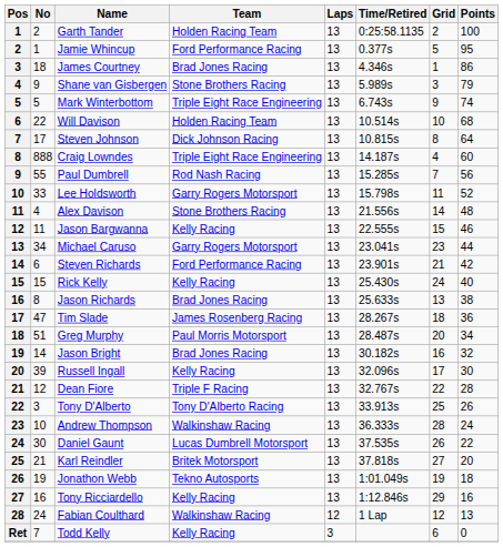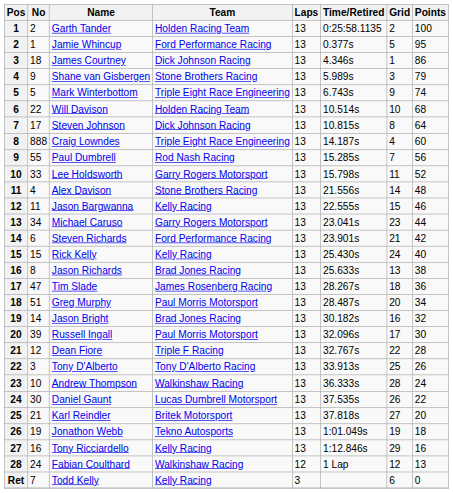 <table class="wikitable" style="font-size: 95%;">
 <tr>
 <th>Pos</th>
 <th>No</th>
 <th>Name</th>
 <th>Team</th>
 <th>Laps</th>
 <th>Time/Retired</th>
 <th>Grid</th>
 <th>Points</th>
 </tr>
 <tr>
 <th>1</th>
 <td>2</td>
 <td><a href='#'>Garth Tander</a></td>
 <td><a href='#'>Holden Racing Team</a></td>
 <td>13</td>
 <td>0:25:58.1135</td>
 <td>2</td>
 <td>100</td>
 </tr>
 <tr>
 <th>2</th>
 <td>1</td>
 <td><a href='#'>Jamie Whincup</a></td>
 <td><a href='#'>Ford Performance Racing</a></td>
 <td>13</td>
 <td>0.377s</td>
 <td>5</td>
 <td>95</td>
 </tr>
 <tr>
 <th>3</th>
 <td>18</td>
 <td><a href='#'>James Courtney</a></td>
-<td><a href='#'>Brad Jones Racing</a></td>
+<td><a href='#'>Dick Johnson Racing</a></td>
 <td>13</td>
 <td>4.346s</td>
 <td>1</td>
 <td>86</td>
 </tr>
 <tr>
 <th>4</th>
 <td>9</td>
 <td><a href='#'>Shane van Gisbergen</a></td>
 <td><a href='#'>Stone Brothers Racing</a></td>
 <td>13</td>
 <td>5.989s</td>
 <td>3</td>
 <td>79</td>
 </tr>
 <tr>
 <th>5</th>
 <td>5</td>
 <td><a href='#'>Mark Winterbottom</a></td>
 <td><a href='#'>Triple Eight Race Engineering</a></td>
 <td>13</td>
 <td>6.743s</td>
 <td>9</td>
 <td>74</td>
 </tr>
 <tr>
 <th>6</th>
 <td>22</td>
 <td><a href='#'>Will Davison</a></td>
 <td><a href='#'>Holden Racing Team</a></td>
 <td>13</td>
 <td>10.514s</td>
 <td>10</td>
 <td>68</td>
 </tr>
 <tr>
 <th>7</th>
 <td>17</td>
 <td><a href='#'>Steven Johnson</a></td>
 <td><a href='#'>Dick Johnson Racing</a></td>
 <td>13</td>
 <td>10.815s</td>
 <td>8</td>
 <td>64</td>
 </tr>
 <tr>
 <th>8</th>
 <td>888</td>
 <td><a href='#'>Craig Lowndes</a></td>
 <td><a href='#'>Triple Eight Race Engineering</a></td>
 <td>13</td>
 <td>14.187s</td>
 <td>4</td>
 <td>60</td>
 </tr>
 <tr>
 <th>9</th>
 <td>55</td>
 <td><a href='#'>Paul Dumbrell</a></td>
 <td><a href='#'>Rod Nash Racing</a></td>
 <td>13</td>
 <td>15.285s</td>
 <td>7</td>
 <td>56</td>
 </tr>
 <tr>
 <th>10</th>
 <td>33</td>
 <td><a href='#'>Lee Holdsworth</a></td>
 <td><a href='#'>Garry Rogers Motorsport</a></td>
 <td>13</td>
 <td>15.798s</td>
 <td>11</td>
 <td>52</td>
 </tr>
 <tr>
 <th>11</th>
 <td>4</td>
 <td><a href='#'>Alex Davison</a></td>
 <td><a href='#'>Stone Brothers Racing</a></td>
 <td>13</td>
 <td>21.556s</td>
 <td>14</td>
 <td>48</td>
 </tr>
 <tr>
 <th>12</th>
 <td>11</td>
 <td><a href='#'>Jason Bargwanna</a></td>
 <td><a href='#'>Kelly Racing</a></td>
 <td>13</td>
 <td>22.555s</td>
 <td>15</td>
 <td>46</td>
 </tr>
 <tr>
 <th>13</th>
 <td>34</td>
 <td><a href='#'>Michael Caruso</a></td>
 <td><a href='#'>Garry Rogers Motorsport</a></td>
 <td>13</td>
 <td>23.041s</td>
 <td>23</td>
 <td>44</td>
 </tr>
 <tr>
 <th>14</th>
 <td>6</td>
 <td><a href='#'>Steven Richards</a></td>
 <td><a href='#'>Ford Performance Racing</a></td>
 <td>13</td>
 <td>23.901s</td>
 <td>21</td>
 <td>42</td>
 </tr>
 <tr>
 <th>15</th>
 <td>15</td>
 <td><a href='#'>Rick Kelly</a></td>
 <td><a href='#'>Kelly Racing</a></td>
 <td>13</td>
 <td>25.430s</td>
 <td>24</td>
 <td>40</td>
 </tr>
 <tr>
 <th>16</th>
 <td>8</td>
 <td><a href='#'>Jason Richards</a></td>
 <td><a href='#'>Brad Jones Racing</a></td>
 <td>13</td>
 <td>25.633s</td>
 <td>13</td>
 <td>38</td>
 </tr>
 <tr>
 <th>17</th>
 <td>47</td>
 <td><a href='#'>Tim Slade</a></td>
 <td><a href='#'>James Rosenberg Racing</a></td>
 <td>13</td>
 <td>28.267s</td>
 <td>18</td>
 <td>36</td>
 </tr>
 <tr>
 <th>18</th>
 <td>51</td>
 <td><a href='#'>Greg Murphy</a></td>
 <td><a href='#'>Paul Morris Motorsport</a></td>
 <td>13</td>
 <td>28.487s</td>
 <td>20</td>
 <td>34</td>
 </tr>
 <tr>
 <th>19</th>
 <td>14</td>
 <td><a href='#'>Jason Bright</a></td>
 <td><a href='#'>Brad Jones Racing</a></td>
 <td>13</td>
 <td>30.182s</td>
 <td>16</td>
 <td>32</td>
 </tr>
 <tr>
 <th>20</th>
 <td>39</td>
 <td><a href='#'>Russell Ingall</a></td>
-<td><a href='#'>Kelly Racing</a></td>
+<td><a href='#'>Paul Morris Motorsport</a></td>
 <td>13</td>
 <td>32.096s</td>
 <td>17</td>
 <td>30</td>
 </tr>
 <tr>
 <th>21</th>
 <td>12</td>
 <td><a href='#'>Dean Fiore</a></td>
 <td><a href='#'>Triple F Racing</a></td>
 <td>13</td>
 <td>32.767s</td>
 <td>22</td>
 <td>28</td>
 </tr>
 <tr>
 <th>22</th>
 <td>3</td>
 <td><a href='#'>Tony D'Alberto</a></td>
 <td><a href='#'>Tony D'Alberto Racing</a></td>
 <td>13</td>
 <td>33.913s</td>
 <td>25</td>
 <td>26</td>
 </tr>
 <tr>
 <th>23</th>
 <td>10</td>
 <td><a href='#'>Andrew Thompson</a></td>
 <td><a href='#'>Walkinshaw Racing</a></td>
 <td>13</td>
 <td>36.333s</td>
 <td>28</td>
 <td>24</td>
 </tr>
 <tr>
 <th>24</th>
 <td>30</td>
 <td><a href='#'>Daniel Gaunt</a></td>
 <td><a href='#'>Lucas Dumbrell Motorsport</a></td>
 <td>13</td>
 <td>37.535s</td>
 <td>26</td>
 <td>22</td>
 </tr>
 <tr>
 <th>25</th>
 <td>21</td>
 <td><a href='#'>Karl Reindler</a></td>
 <td><a href='#'>Britek Motorsport</a></td>
 <td>13</td>
 <td>37.818s</td>
 <td>27</td>
 <td>20</td>
 </tr>
 <tr>
 <th>26</th>
 <td>19</td>
 <td><a href='#'>Jonathon Webb</a></td>
 <td><a href='#'>Tekno Autosports</a></td>
 <td>13</td>
 <td>1:01.049s</td>
 <td>19</td>
 <td>18</td>
 </tr>
 <tr>
 <th>27</th>
 <td>16</td>
 <td><a href='#'>Tony Ricciardello</a></td>
 <td><a href='#'>Kelly Racing</a></td>
 <td>13</td>
 <td>1:12.846s</td>
 <td>29</td>
 <td>16</td>
 </tr>
 <tr>
 <th>28</th>
 <td>24</td>
 <td><a href='#'>Fabian Coulthard</a></td>
 <td><a href='#'>Walkinshaw Racing</a></td>
 <td>12</td>
 <td>1 Lap</td>
 <td>12</td>
 <td>13</td>
 </tr>
 <tr>
 <th>Ret</th>
 <td>7</td>
 <td><a href='#'>Todd Kelly</a></td>
 <td><a href='#'>Kelly Racing</a></td>
 <td>3</td>
 <td></td>
 <td>6</td>
 <td>0</td>
 </tr>
 <tr>
 </tr>
 </table>
